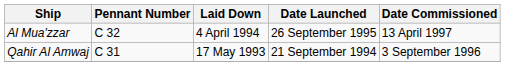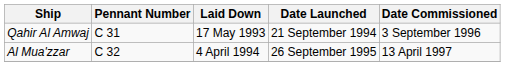 <table class="wikitable">
 <tr>
 <th>Ship</th>
 <th>Pennant Number</th>
 <th>Laid Down</th>
 <th>Date Launched</th>
 <th>Date Commissioned</th>
 </tr>
 <tr>
+<td><em>Qahir Al Amwaj</em></td>
+<td>C 31</td>
+<td>17 May 1993</td>
+<td>21 September 1994</td>
+<td>3 September 1996</td>
+</tr>
+<tr>
 <td><em>Al Mua'zzar</em></td>
 <td>C 32</td>
 <td>4 April 1994</td>
 <td>26 September 1995</td>
 <td>13 April 1997</td>
 </tr>
 <tr>
-<td><em>Qahir Al Amwaj</em></td>
-<td>C 31</td>
-<td>17 May 1993</td>
-<td>21 September 1994</td>
-<td>3 September 1996</td>
-</tr>
-<tr>
 </tr>
 </table>
